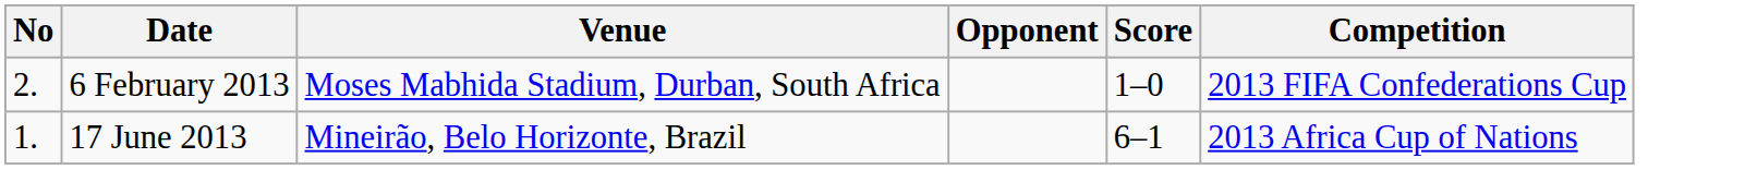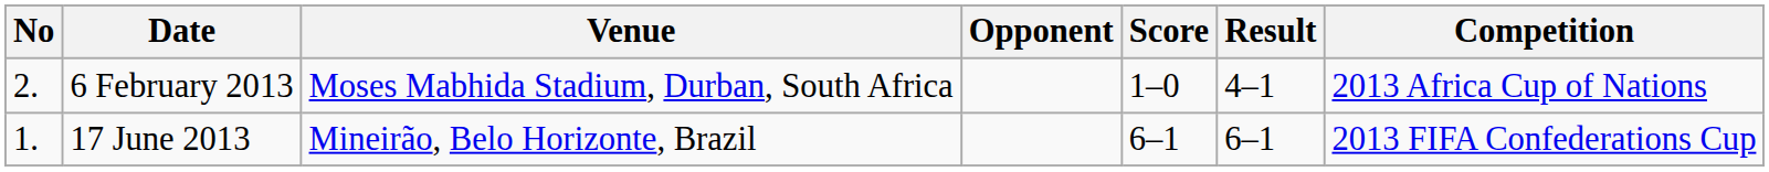 <table class="wikitable sortable">
 <tr>
 <th>No</th>
 <th>Date</th>
 <th>Venue</th>
 <th>Opponent</th>
 <th>Score</th>
+<th>Result</th>
 <th>Competition</th>
 </tr>
 <tr>
 <td>2.</td>
 <td>6 February 2013</td>
 <td><a href='#'>Moses Mabhida Stadium</a>, <a href='#'>Durban</a>, South Africa</td>
 <td></td>
 <td>1–0</td>
-<td><a href='#'>2013 FIFA Confederations Cup</a></td>
+<td>4–1</td>
+<td><a href='#'>2013 Africa Cup of Nations</a></td>
 </tr>
 <tr>
 <td>1.</td>
 <td>17 June 2013</td>
 <td><a href='#'>Mineirão</a>, <a href='#'>Belo Horizonte</a>, Brazil</td>
 <td></td>
 <td>6–1</td>
-<td><a href='#'>2013 Africa Cup of Nations</a></td>
+<td>6–1</td>
+<td><a href='#'>2013 FIFA Confederations Cup</a></td>
 </tr>
 </table>
